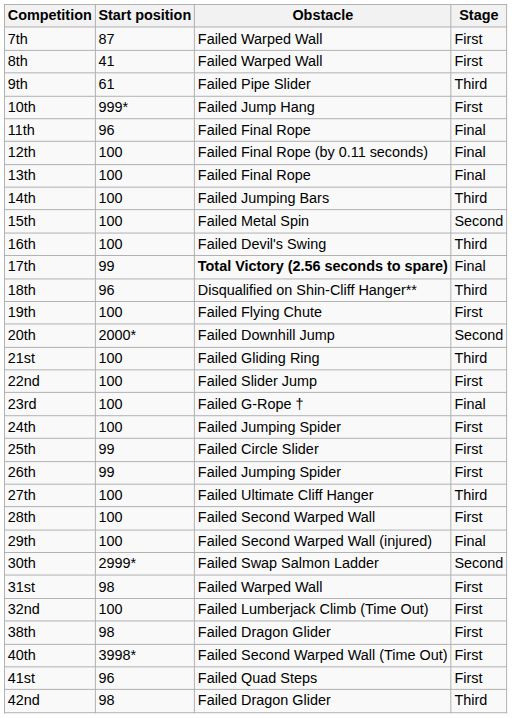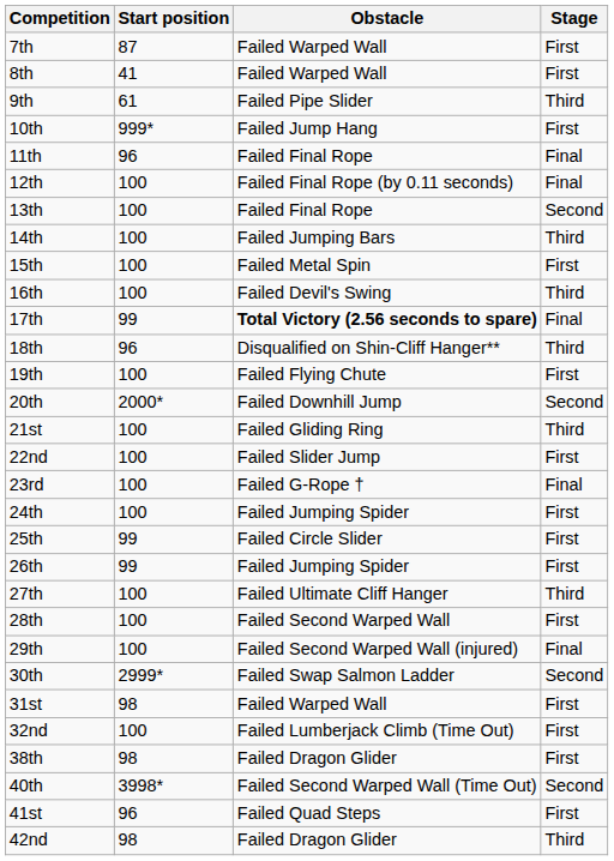 <table class="wikitable">
 <tr>
 <th>Competition</th>
 <th>Start position</th>
 <th>Obstacle</th>
 <th>Stage</th>
 </tr>
 <tr>
 <td>7th</td>
 <td>87</td>
 <td>Failed Warped Wall</td>
 <td>First</td>
 </tr>
 <tr>
 <td>8th</td>
 <td>41</td>
 <td>Failed Warped Wall</td>
 <td>First</td>
 </tr>
 <tr>
 <td>9th</td>
 <td>61</td>
 <td>Failed Pipe Slider</td>
 <td>Third</td>
 </tr>
 <tr>
 <td>10th</td>
 <td>999*</td>
 <td>Failed Jump Hang</td>
 <td>First</td>
 </tr>
 <tr>
 <td>11th</td>
 <td>96</td>
 <td>Failed Final Rope</td>
 <td>Final</td>
 </tr>
 <tr>
 <td>12th</td>
 <td>100</td>
 <td>Failed Final Rope (by 0.11 seconds)</td>
 <td>Final</td>
 </tr>
 <tr>
 <td>13th</td>
 <td>100</td>
 <td>Failed Final Rope</td>
-<td>Final</td>
+<td>Second</td>
 </tr>
 <tr>
 <td>14th</td>
 <td>100</td>
 <td>Failed Jumping Bars</td>
 <td>Third</td>
 </tr>
 <tr>
 <td>15th</td>
 <td>100</td>
 <td>Failed Metal Spin</td>
-<td>Second</td>
+<td>First</td>
 </tr>
 <tr>
 <td>16th</td>
 <td>100</td>
 <td>Failed Devil's Swing</td>
 <td>Third</td>
 </tr>
 <tr>
 <td>17th</td>
 <td>99</td>
 <td><strong>Total Victory (2.56 seconds to spare)</strong></td>
 <td>Final</td>
 </tr>
 <tr>
 <td>18th</td>
 <td>96</td>
 <td>Disqualified on Shin-Cliff Hanger**</td>
 <td>Third</td>
 </tr>
 <tr>
 <td>19th</td>
 <td>100</td>
 <td>Failed Flying Chute</td>
 <td>First</td>
 </tr>
 <tr>
 <td>20th</td>
 <td>2000*</td>
 <td>Failed Downhill Jump</td>
 <td>Second</td>
 </tr>
 <tr>
 <td>21st</td>
 <td>100</td>
 <td>Failed Gliding Ring</td>
 <td>Third</td>
 </tr>
 <tr>
 <td>22nd</td>
 <td>100</td>
 <td>Failed Slider Jump</td>
 <td>First</td>
 </tr>
 <tr>
 <td>23rd</td>
 <td>100</td>
 <td>Failed G-Rope †</td>
 <td>Final</td>
 </tr>
 <tr>
 <td>24th</td>
 <td>100</td>
 <td>Failed Jumping Spider</td>
 <td>First</td>
 </tr>
 <tr>
 <td>25th</td>
 <td>99</td>
 <td>Failed Circle Slider</td>
 <td>First</td>
 </tr>
 <tr>
 <td>26th</td>
 <td>99</td>
 <td>Failed Jumping Spider</td>
 <td>First</td>
 </tr>
 <tr>
 <td>27th</td>
 <td>100</td>
 <td>Failed Ultimate Cliff Hanger</td>
 <td>Third</td>
 </tr>
 <tr>
 <td>28th</td>
 <td>100</td>
 <td>Failed Second Warped Wall</td>
 <td>First</td>
 </tr>
 <tr>
 <td>29th</td>
 <td>100</td>
 <td>Failed Second Warped Wall (injured)</td>
 <td>Final</td>
 </tr>
 <tr>
 <td>30th</td>
 <td>2999*</td>
 <td>Failed Swap Salmon Ladder</td>
 <td>Second</td>
 </tr>
 <tr>
 <td>31st</td>
 <td>98</td>
 <td>Failed Warped Wall</td>
 <td>First</td>
 </tr>
 <tr>
 <td>32nd</td>
 <td>100</td>
 <td>Failed Lumberjack Climb (Time Out)</td>
 <td>First</td>
 </tr>
 <tr>
 <td>38th</td>
 <td>98</td>
 <td>Failed Dragon Glider</td>
 <td>First</td>
 </tr>
 <tr>
 <td>40th</td>
 <td>3998*</td>
 <td>Failed Second Warped Wall (Time Out)</td>
-<td>First</td>
+<td>Second</td>
 </tr>
 <tr>
 <td>41st</td>
 <td>96</td>
 <td>Failed Quad Steps</td>
 <td>First</td>
 </tr>
 <tr>
 <td>42nd</td>
 <td>98</td>
 <td>Failed Dragon Glider</td>
 <td>Third</td>
 </tr>
 </table>
